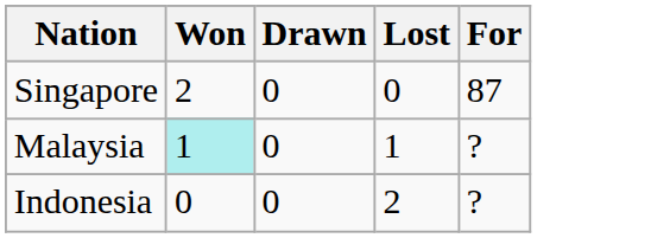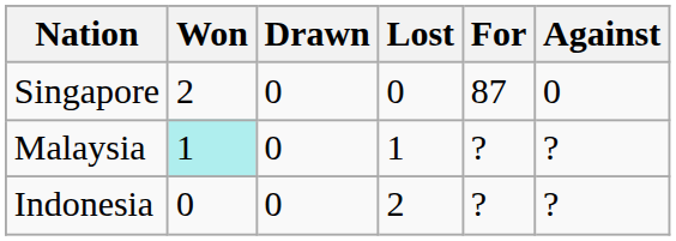 <table class="wikitable">
 <tr>
 <th>Nation</th>
 <th>Won</th>
 <th>Drawn</th>
 <th>Lost</th>
 <th>For</th>
+<th>Against</th>
 </tr>
 <tr>
 <td>Singapore</td>
 <td>2</td>
 <td>0</td>
 <td>0</td>
 <td>87</td>
+<td>0</td>
 </tr>
 <tr>
 <td>Malaysia</td>
 <td style="background: paleturquoise;">1</td>
 <td>0</td>
 <td>1</td>
+<td>?</td>
 <td>?</td>
 </tr>
 <tr>
 <td>Indonesia</td>
 <td>0</td>
 <td>0</td>
 <td>2</td>
 <td>?</td>
+<td>?</td>
 </tr>
 </table>
